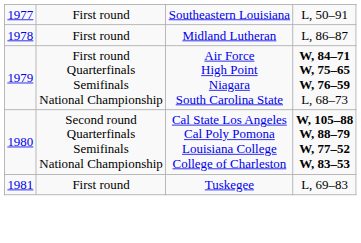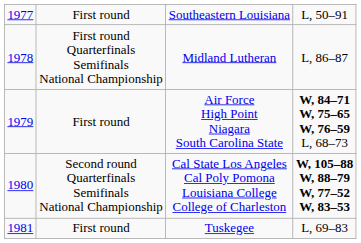 <table class="wikitable">
 <tr align="center">
 <td><a href='#'>1977</a></td>
 <td>First round</td>
 <td><a href='#'>Southeastern Louisiana</a></td>
 <td>L, 50–91</td>
 </tr>
 <tr align="center">
 <td><a href='#'>1978</a></td>
-<td>First round</td>
+<td>First round<br>Quarterfinals<br>Semifinals<br>National Championship</td>
 <td><a href='#'>Midland Lutheran</a></td>
 <td>L, 86–87</td>
 </tr>
 <tr align="center">
 <td><a href='#'>1979</a></td>
-<td>First round<br>Quarterfinals<br>Semifinals<br>National Championship</td>
+<td>First round</td>
 <td><a href='#'>Air Force</a><br><a href='#'>High Point</a><br><a href='#'>Niagara</a><br><a href='#'>South Carolina State</a></td>
 <td><strong>W, 84–71</strong><br><strong>W, 75–65</strong><br><strong>W, 76–59</strong><br>L, 68–73</td>
 </tr>
 <tr align="center">
 <td><a href='#'>1980</a></td>
 <td>Second round<br>Quarterfinals<br>Semifinals<br>National Championship</td>
 <td><a href='#'>Cal State Los Angeles</a><br><a href='#'>Cal Poly Pomona</a><br><a href='#'>Louisiana College</a><br><a href='#'>College of Charleston</a></td>
 <td><strong>W, 105–88</strong><br><strong>W, 88–79</strong><br><strong>W, 77–52</strong><br><strong>W, 83–53</strong></td>
 </tr>
 <tr align="center">
 <td><a href='#'>1981</a></td>
 <td>First round</td>
 <td><a href='#'>Tuskegee</a></td>
 <td>L, 69–83</td>
 </tr>
 </table>
